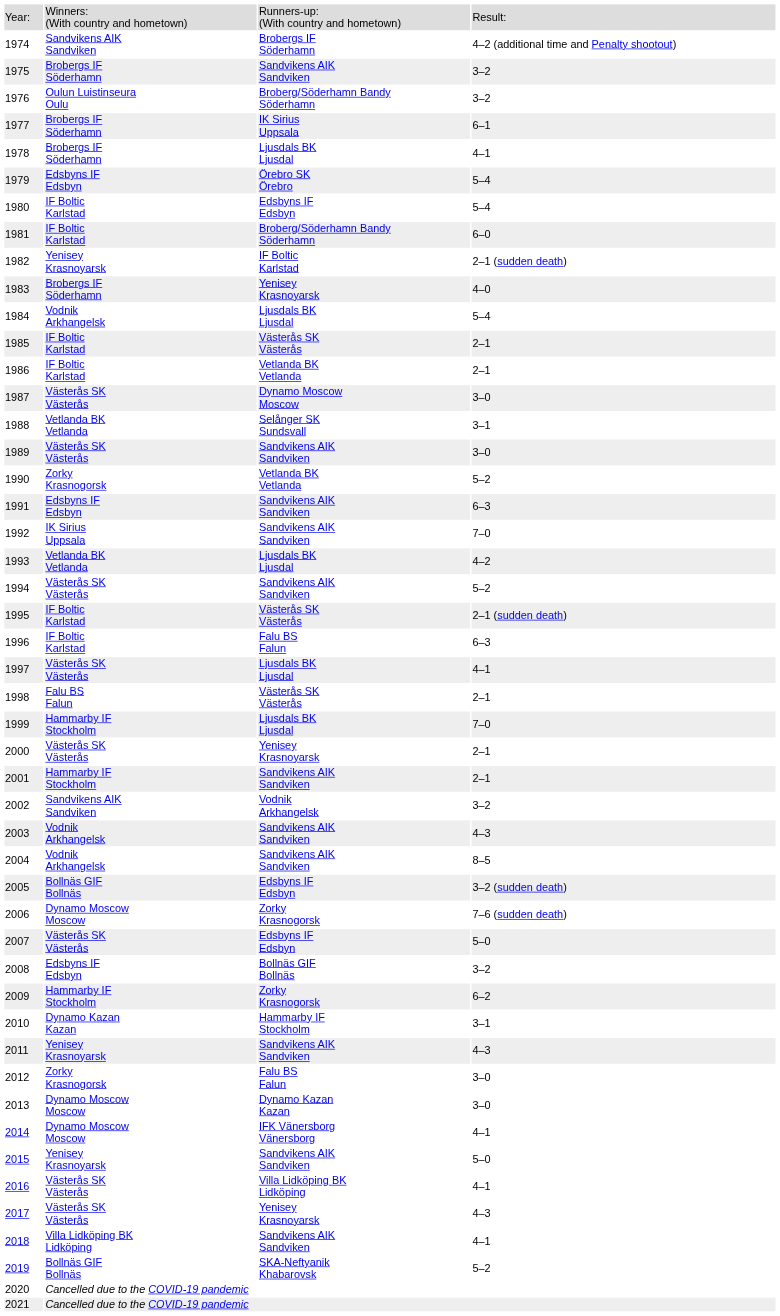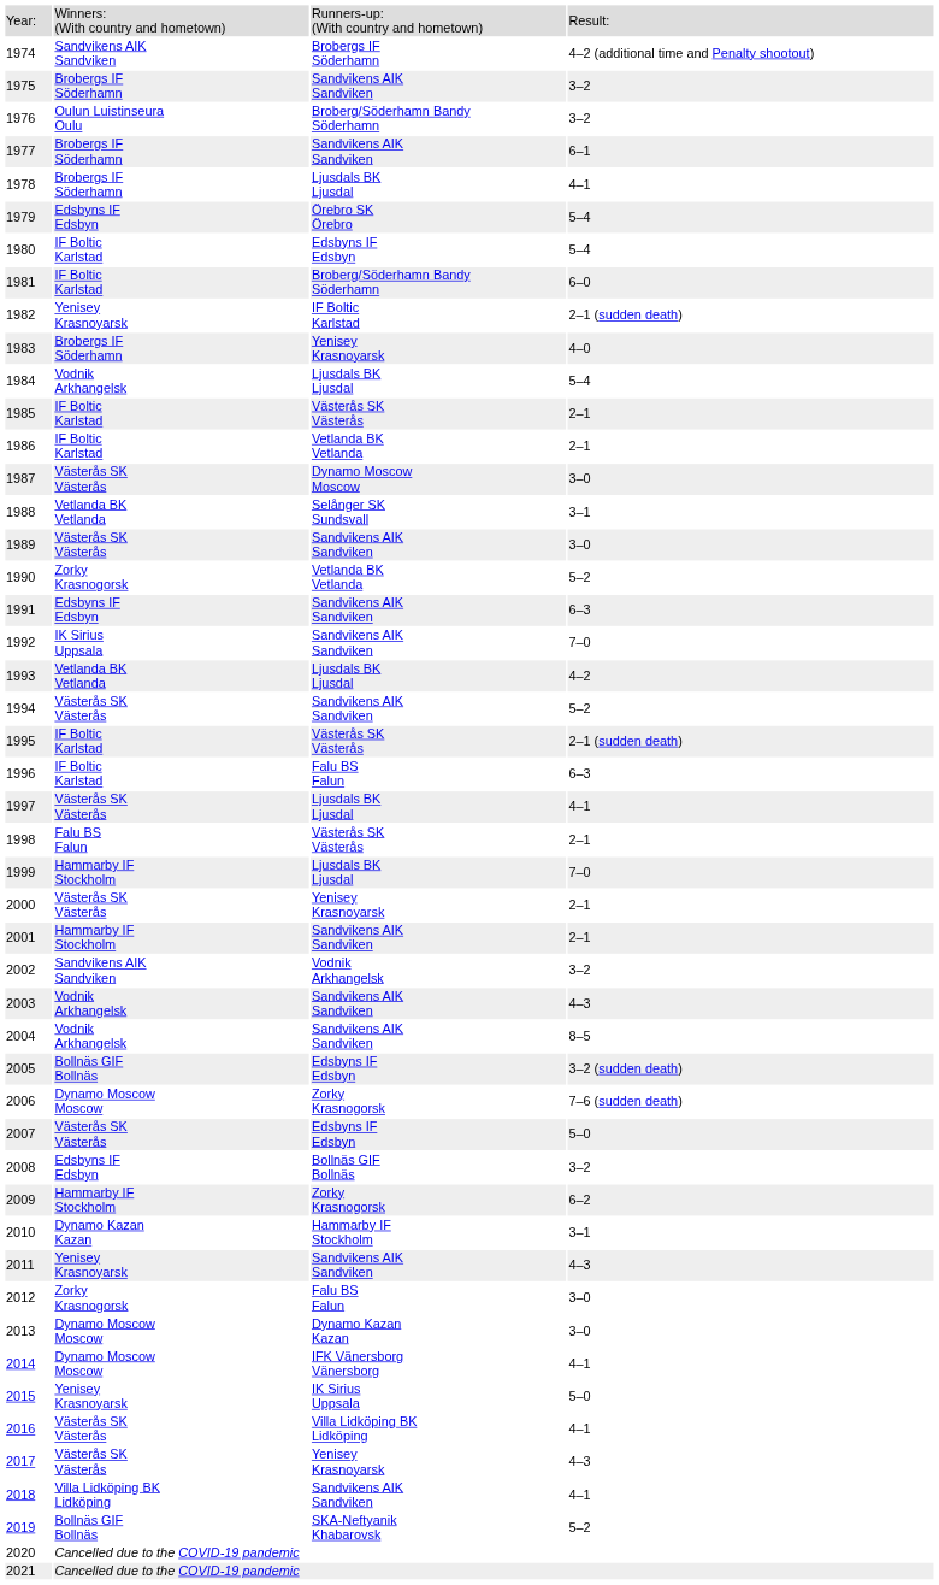 <table border="0" width="90%">
 <tr ---- bgcolor="#DDDDDD">
 <td>Year:</td>
 <td>Winners:<br>(With country and hometown)</td>
 <td>Runners-up:<br>(With country and hometown)</td>
 <td>Result:</td>
 </tr>
 <tr ---->
 <td>1974</td>
 <td><a href='#'>Sandvikens AIK</a><br> <a href='#'>Sandviken</a></td>
 <td><a href='#'>Brobergs IF</a><br> <a href='#'>Söderhamn</a></td>
 <td>4–2 (additional time and <a href='#'>Penalty shootout</a>)</td>
 </tr>
 <tr ---- bgcolor="#EEEEEE">
 <td>1975</td>
 <td><a href='#'>Brobergs IF</a><br> <a href='#'>Söderhamn</a></td>
 <td><a href='#'>Sandvikens AIK</a><br> <a href='#'>Sandviken</a></td>
 <td>3–2</td>
 </tr>
 <tr ---->
 <td>1976</td>
 <td><a href='#'>Oulun Luistinseura</a><br> <a href='#'>Oulu</a></td>
 <td><a href='#'>Broberg/Söderhamn Bandy</a><br> <a href='#'>Söderhamn</a></td>
 <td>3–2</td>
 </tr>
 <tr ---- bgcolor="#EEEEEE">
 <td>1977</td>
 <td><a href='#'>Brobergs IF</a><br> <a href='#'>Söderhamn</a></td>
-<td><a href='#'>IK Sirius</a><br> <a href='#'>Uppsala</a></td>
+<td><a href='#'>Sandvikens AIK</a><br> <a href='#'>Sandviken</a></td>
 <td>6–1</td>
 </tr>
 <tr ---->
 <td>1978</td>
 <td><a href='#'>Brobergs IF</a><br> <a href='#'>Söderhamn</a></td>
 <td><a href='#'>Ljusdals BK</a><br> <a href='#'>Ljusdal</a></td>
 <td>4–1</td>
 </tr>
 <tr ---- bgcolor="#EEEEEE">
 <td>1979</td>
 <td><a href='#'>Edsbyns IF</a><br> <a href='#'>Edsbyn</a></td>
 <td><a href='#'>Örebro SK</a><br> <a href='#'>Örebro</a></td>
 <td>5–4</td>
 </tr>
 <tr ---->
 <td>1980</td>
 <td><a href='#'>IF Boltic</a><br> <a href='#'>Karlstad</a></td>
 <td><a href='#'>Edsbyns IF</a><br> <a href='#'>Edsbyn</a></td>
 <td>5–4</td>
 </tr>
 <tr ---- bgcolor="#EEEEEE">
 <td>1981</td>
 <td><a href='#'>IF Boltic</a><br> <a href='#'>Karlstad</a></td>
 <td><a href='#'>Broberg/Söderhamn Bandy</a><br> <a href='#'>Söderhamn</a></td>
 <td>6–0</td>
 </tr>
 <tr ---->
 <td>1982</td>
 <td><a href='#'>Yenisey</a><br> <a href='#'>Krasnoyarsk</a></td>
 <td><a href='#'>IF Boltic</a><br> <a href='#'>Karlstad</a></td>
 <td>2–1 (<a href='#'>sudden death</a>)</td>
 </tr>
 <tr ---- bgcolor="#EEEEEE">
 <td>1983</td>
 <td><a href='#'>Brobergs IF</a><br> <a href='#'>Söderhamn</a></td>
 <td><a href='#'>Yenisey</a><br> <a href='#'>Krasnoyarsk</a></td>
 <td>4–0</td>
 </tr>
 <tr ---->
 <td>1984</td>
 <td><a href='#'>Vodnik</a><br> <a href='#'>Arkhangelsk</a></td>
 <td><a href='#'>Ljusdals BK</a><br> <a href='#'>Ljusdal</a></td>
 <td>5–4</td>
 </tr>
 <tr ---- bgcolor="#EEEEEE">
 <td>1985</td>
 <td><a href='#'>IF Boltic</a><br> <a href='#'>Karlstad</a></td>
 <td><a href='#'>Västerås SK</a><br> <a href='#'>Västerås</a></td>
 <td>2–1</td>
 </tr>
 <tr ---->
 <td>1986</td>
 <td><a href='#'>IF Boltic</a><br> <a href='#'>Karlstad</a></td>
 <td><a href='#'>Vetlanda BK</a><br> <a href='#'>Vetlanda</a></td>
 <td>2–1</td>
 </tr>
 <tr ---- bgcolor="#EEEEEE">
 <td>1987</td>
 <td><a href='#'>Västerås SK</a><br> <a href='#'>Västerås</a></td>
 <td><a href='#'>Dynamo Moscow</a><br> <a href='#'>Moscow</a></td>
 <td>3–0</td>
 </tr>
 <tr ---->
 <td>1988</td>
 <td><a href='#'>Vetlanda BK</a><br> <a href='#'>Vetlanda</a></td>
 <td><a href='#'>Selånger SK</a><br> <a href='#'>Sundsvall</a></td>
 <td>3–1</td>
 </tr>
 <tr ---- bgcolor="#EEEEEE">
 <td>1989</td>
 <td><a href='#'>Västerås SK</a><br> <a href='#'>Västerås</a></td>
 <td><a href='#'>Sandvikens AIK</a><br> <a href='#'>Sandviken</a></td>
 <td>3–0</td>
 </tr>
 <tr ---->
 <td>1990</td>
 <td><a href='#'>Zorky</a><br> <a href='#'>Krasnogorsk</a></td>
 <td><a href='#'>Vetlanda BK</a><br> <a href='#'>Vetlanda</a></td>
 <td>5–2</td>
 </tr>
 <tr ---- bgcolor="#EEEEEE">
 <td>1991</td>
 <td><a href='#'>Edsbyns IF</a><br> <a href='#'>Edsbyn</a></td>
 <td><a href='#'>Sandvikens AIK</a><br> <a href='#'>Sandviken</a></td>
 <td>6–3</td>
 </tr>
 <tr ---->
 <td>1992</td>
 <td><a href='#'>IK Sirius</a><br> <a href='#'>Uppsala</a></td>
 <td><a href='#'>Sandvikens AIK</a><br> <a href='#'>Sandviken</a></td>
 <td>7–0</td>
 </tr>
 <tr ---- bgcolor="#EEEEEE">
 <td>1993</td>
 <td><a href='#'>Vetlanda BK</a><br> <a href='#'>Vetlanda</a></td>
 <td><a href='#'>Ljusdals BK</a><br> <a href='#'>Ljusdal</a></td>
 <td>4–2</td>
 </tr>
 <tr ---->
 <td>1994</td>
 <td><a href='#'>Västerås SK</a><br> <a href='#'>Västerås</a></td>
 <td><a href='#'>Sandvikens AIK</a><br> <a href='#'>Sandviken</a></td>
 <td>5–2</td>
 </tr>
 <tr ---- bgcolor="#EEEEEE">
 <td>1995</td>
 <td><a href='#'>IF Boltic</a><br> <a href='#'>Karlstad</a></td>
 <td><a href='#'>Västerås SK</a><br> <a href='#'>Västerås</a></td>
 <td>2–1 (<a href='#'>sudden death</a>)</td>
 </tr>
 <tr ---->
 <td>1996</td>
 <td><a href='#'>IF Boltic</a><br> <a href='#'>Karlstad</a></td>
 <td><a href='#'>Falu BS</a><br> <a href='#'>Falun</a></td>
 <td>6–3</td>
 </tr>
 <tr ---- bgcolor="#EEEEEE">
 <td>1997</td>
 <td><a href='#'>Västerås SK</a><br> <a href='#'>Västerås</a></td>
 <td><a href='#'>Ljusdals BK</a><br> <a href='#'>Ljusdal</a></td>
 <td>4–1</td>
 </tr>
 <tr ---->
 <td>1998</td>
 <td><a href='#'>Falu BS</a><br> <a href='#'>Falun</a></td>
 <td><a href='#'>Västerås SK</a><br> <a href='#'>Västerås</a></td>
 <td>2–1</td>
 </tr>
 <tr ---- bgcolor="#EEEEEE">
 <td>1999</td>
 <td><a href='#'>Hammarby IF</a><br> <a href='#'>Stockholm</a></td>
 <td><a href='#'>Ljusdals BK</a><br> <a href='#'>Ljusdal</a></td>
 <td>7–0</td>
 </tr>
 <tr ---->
 <td>2000</td>
 <td><a href='#'>Västerås SK</a><br> <a href='#'>Västerås</a></td>
 <td><a href='#'>Yenisey</a><br> <a href='#'>Krasnoyarsk</a></td>
 <td>2–1</td>
 </tr>
 <tr ---- bgcolor="#EEEEEE">
 <td>2001</td>
 <td><a href='#'>Hammarby IF</a><br> <a href='#'>Stockholm</a></td>
 <td><a href='#'>Sandvikens AIK</a><br> <a href='#'>Sandviken</a></td>
 <td>2–1</td>
 </tr>
 <tr ---->
 <td>2002</td>
 <td><a href='#'>Sandvikens AIK</a><br> <a href='#'>Sandviken</a></td>
 <td><a href='#'>Vodnik</a><br> <a href='#'>Arkhangelsk</a></td>
 <td>3–2</td>
 </tr>
 <tr ---- bgcolor="#EEEEEE">
 <td>2003</td>
 <td><a href='#'>Vodnik</a><br> <a href='#'>Arkhangelsk</a></td>
 <td><a href='#'>Sandvikens AIK</a><br> <a href='#'>Sandviken</a></td>
 <td>4–3</td>
 </tr>
 <tr ---->
 <td>2004</td>
 <td><a href='#'>Vodnik</a><br> <a href='#'>Arkhangelsk</a></td>
 <td><a href='#'>Sandvikens AIK</a><br> <a href='#'>Sandviken</a></td>
 <td>8–5</td>
 </tr>
 <tr ---- bgcolor="#EEEEEE">
 <td>2005</td>
 <td><a href='#'>Bollnäs GIF</a><br> <a href='#'>Bollnäs</a></td>
 <td><a href='#'>Edsbyns IF</a><br> <a href='#'>Edsbyn</a></td>
 <td>3–2 (<a href='#'>sudden death</a>)</td>
 </tr>
 <tr ---->
 <td>2006</td>
 <td><a href='#'>Dynamo Moscow</a><br> <a href='#'>Moscow</a></td>
 <td><a href='#'>Zorky</a><br> <a href='#'>Krasnogorsk</a></td>
 <td>7–6 (<a href='#'>sudden death</a>)</td>
 </tr>
 <tr ---- bgcolor="#EEEEEE">
 <td>2007</td>
 <td><a href='#'>Västerås SK</a><br> <a href='#'>Västerås</a></td>
 <td><a href='#'>Edsbyns IF</a><br> <a href='#'>Edsbyn</a></td>
 <td>5–0</td>
 </tr>
 <tr ---->
 <td>2008</td>
 <td><a href='#'>Edsbyns IF</a><br> <a href='#'>Edsbyn</a></td>
 <td><a href='#'>Bollnäs GIF</a><br> <a href='#'>Bollnäs</a></td>
 <td>3–2</td>
 </tr>
 <tr ---- bgcolor="#EEEEEE">
 <td>2009</td>
 <td><a href='#'>Hammarby IF</a><br> <a href='#'>Stockholm</a></td>
 <td><a href='#'>Zorky</a><br> <a href='#'>Krasnogorsk</a></td>
 <td>6–2</td>
 </tr>
 <tr ---->
 <td>2010</td>
 <td><a href='#'>Dynamo Kazan</a><br> <a href='#'>Kazan</a></td>
 <td><a href='#'>Hammarby IF</a><br> <a href='#'>Stockholm</a></td>
 <td>3–1</td>
 </tr>
 <tr ---- bgcolor="#EEEEEE">
 <td>2011</td>
 <td><a href='#'>Yenisey</a><br> <a href='#'>Krasnoyarsk</a></td>
 <td><a href='#'>Sandvikens AIK</a><br> <a href='#'>Sandviken</a></td>
 <td>4–3</td>
 </tr>
 <tr ---->
 <td>2012</td>
 <td><a href='#'>Zorky</a><br> <a href='#'>Krasnogorsk</a></td>
 <td><a href='#'>Falu BS</a><br> <a href='#'>Falun</a></td>
 <td>3–0</td>
 </tr>
 <tr ----bgcolor="#EEEEEE">
 <td>2013</td>
 <td><a href='#'>Dynamo Moscow</a><br> <a href='#'>Moscow</a></td>
 <td><a href='#'>Dynamo Kazan</a><br> <a href='#'>Kazan</a></td>
 <td>3–0</td>
 </tr>
 <tr ---->
 <td><a href='#'>2014</a></td>
 <td><a href='#'>Dynamo Moscow</a><br> <a href='#'>Moscow</a></td>
 <td><a href='#'>IFK Vänersborg</a><br> <a href='#'>Vänersborg</a></td>
 <td>4–1</td>
 </tr>
 <tr ----bgcolor="#EEEEEE">
 <td><a href='#'>2015</a></td>
 <td><a href='#'>Yenisey</a><br> <a href='#'>Krasnoyarsk</a></td>
-<td><a href='#'>Sandvikens AIK</a><br> <a href='#'>Sandviken</a></td>
+<td><a href='#'>IK Sirius</a><br> <a href='#'>Uppsala</a></td>
 <td>5–0</td>
 </tr>
 <tr ---->
 <td><a href='#'>2016</a></td>
 <td><a href='#'>Västerås SK</a><br> <a href='#'>Västerås</a></td>
 <td><a href='#'>Villa Lidköping BK</a><br> <a href='#'>Lidköping</a></td>
 <td>4–1</td>
 </tr>
 <tr ----bgcolor="#EEEEEE">
 <td><a href='#'>2017</a></td>
 <td><a href='#'>Västerås SK</a><br> <a href='#'>Västerås</a></td>
 <td><a href='#'>Yenisey</a><br> <a href='#'>Krasnoyarsk</a></td>
 <td>4–3</td>
 </tr>
 <tr ---->
 <td><a href='#'>2018</a></td>
 <td><a href='#'>Villa Lidköping BK</a><br> <a href='#'>Lidköping</a></td>
 <td><a href='#'>Sandvikens AIK</a><br> <a href='#'>Sandviken</a></td>
 <td>4–1</td>
 </tr>
 <tr ----bgcolor="#EEEEEE">
 <td><a href='#'>2019</a></td>
 <td><a href='#'>Bollnäs GIF</a><br> <a href='#'>Bollnäs</a></td>
 <td><a href='#'>SKA-Neftyanik</a><br> <a href='#'>Khabarovsk</a></td>
 <td>5–2</td>
 </tr>
 <tr>
 <td>2020</td>
 <td colspan=3><em>Cancelled due to the <a href='#'>COVID-19 pandemic</a></em></td>
 </tr>
 <tr bgcolor="#EEEEEE">
 <td>2021</td>
 <td colspan=3><em>Cancelled due to the <a href='#'>COVID-19 pandemic</a></em></td>
 </tr>
 </table>
